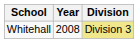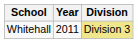 <table class="wikitable">
 <tr>
 <th>School</th>
 <th>Year</th>
 <th>Division</th>
 </tr>
 <tr>
 <td>Whitehall</td>
-<td>2008</td>
+<td>2011</td>
 <td style="background: khaki;">Division 3</td>
 </tr>
 </table>
